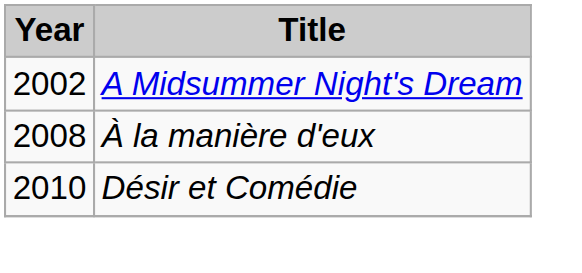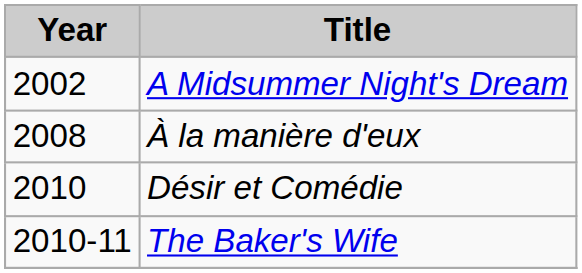 <table class="wikitable">
 <tr>
 <th style="background: #CCCCCC;">Year</th>
 <th style="background: #CCCCCC;">Title</th>
 </tr>
 <tr>
 <td>2002</td>
 <td><em><a href='#'>A Midsummer Night's Dream</a></em></td>
 </tr>
 <tr>
 <td>2008</td>
 <td><em>À la manière d'eux</em></td>
 </tr>
 <tr>
 <td>2010</td>
 <td><em>Désir et Comédie</em></td>
 </tr>
 <tr>
+<td>2010-11</td>
+<td><em><a href='#'>The Baker's Wife</a></em></td>
+</tr>
+<tr>
 </tr>
 </table>
